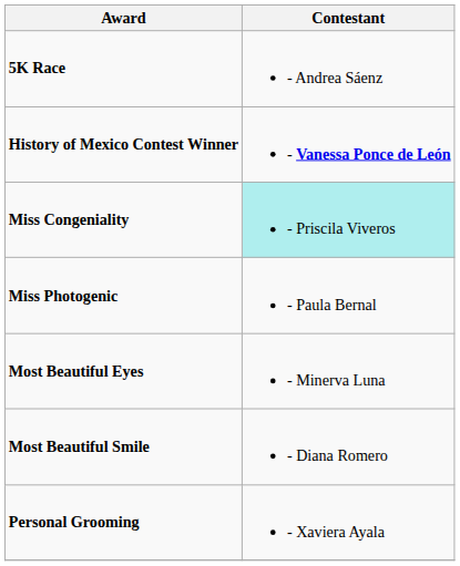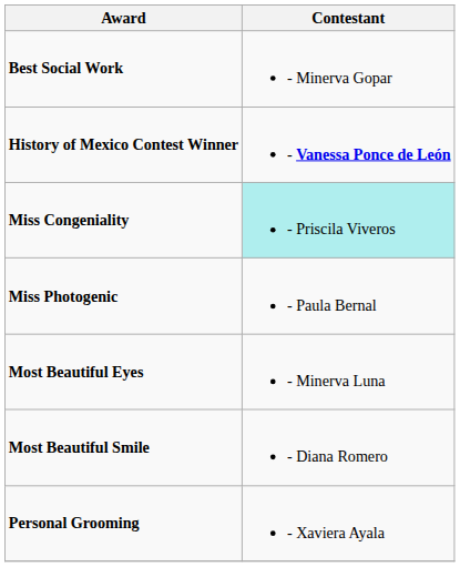 <table class="wikitable unsortable" style="font-size:95%;">
 <tr>
 <th>Award</th>
 <th>Contestant</th>
 </tr>
 <tr>
-<td><strong>5K Race</strong></td>
-<td><br><ul><li><strong></strong> - Andrea Sáenz</li></ul></td>
+<td><strong>Best Social Work</strong></td>
+<td><br><ul><li><strong></strong> - Minerva Gopar</li></ul></td>
 </tr>
 <tr>
 <td><strong>History of Mexico Contest Winner</strong></td>
 <td><br><ul><li><strong></strong> - <strong><a href='#'>Vanessa Ponce de León</a></strong></li></ul></td>
 </tr>
 <tr>
 <td><strong>Miss Congeniality</strong></td>
 <td style="background: paleturquoise;"><br><ul><li><strong></strong> - Priscila Viveros</li></ul></td>
 </tr>
 <tr>
 <td><strong>Miss Photogenic</strong></td>
 <td><br><ul><li><strong></strong> - Paula Bernal</li></ul></td>
 </tr>
 <tr>
 <td><strong>Most Beautiful Eyes</strong></td>
 <td><br><ul><li><strong></strong> - Minerva Luna</li></ul></td>
 </tr>
 <tr>
 <td><strong>Most Beautiful Smile</strong></td>
 <td><br><ul><li><strong></strong> - Diana Romero</li></ul></td>
 </tr>
 <tr>
 <td><strong>Personal Grooming</strong></td>
 <td><br><ul><li><strong></strong> - Xaviera Ayala</li></ul></td>
 </tr>
 <tr>
 </tr>
 </table>
